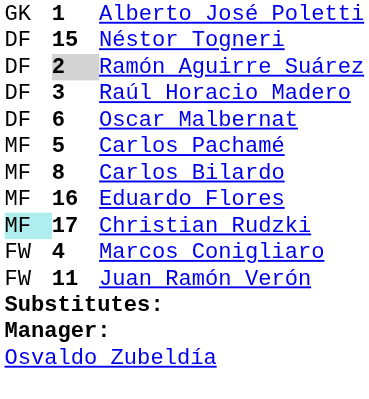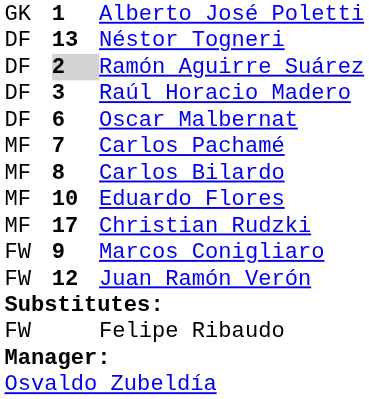 <table style="font-size:90%; margin:0.2em auto;" cellspacing="0" cellpadding="0">
 <tr>
 <th width="25"></th>
 <th width="25"></th>
 </tr>
 <tr>
 <td>GK</td>
 <td><strong>1</strong></td>
 <td> <a href='#'>Alberto José Poletti</a></td>
 </tr>
 <tr>
 <td>DF</td>
-<td><strong>15</strong></td>
+<td><strong>13</strong></td>
 <td> <a href='#'>Néstor Togneri</a></td>
 </tr>
 <tr>
 <td>DF</td>
 <td style="background: lightgrey;"><strong>2</strong></td>
 <td> <a href='#'>Ramón Aguirre Suárez</a></td>
 </tr>
 <tr>
 <td>DF</td>
 <td><strong>3</strong></td>
 <td> <a href='#'>Raúl Horacio Madero</a></td>
 </tr>
 <tr>
 <td>DF</td>
 <td><strong>6</strong></td>
 <td> <a href='#'>Oscar Malbernat</a></td>
 </tr>
 <tr>
 <td>MF</td>
-<td><strong>5</strong></td>
+<td><strong>7</strong></td>
 <td> <a href='#'>Carlos Pachamé</a></td>
 </tr>
 <tr>
 <td>MF</td>
 <td><strong>8</strong></td>
 <td> <a href='#'>Carlos Bilardo</a></td>
 </tr>
 <tr>
 <td>MF</td>
-<td><strong>16</strong></td>
+<td><strong>10</strong></td>
 <td> <a href='#'>Eduardo Flores</a></td>
 </tr>
 <tr>
-<td style="background: paleturquoise;">MF</td>
+<td>MF</td>
 <td><strong>17</strong></td>
 <td> <a href='#'>Christian Rudzki</a></td>
 <td></td>
 <td></td>
 </tr>
 <tr>
 <td>FW</td>
-<td><strong>4</strong></td>
+<td><strong>9</strong></td>
 <td> <a href='#'>Marcos Conigliaro</a></td>
 </tr>
 <tr>
 <td>FW</td>
-<td><strong>11</strong></td>
+<td><strong>12</strong></td>
 <td> <a href='#'>Juan Ramón Verón</a></td>
 </tr>
 <tr>
 <td colspan=3><strong>Substitutes:</strong></td>
+</tr>
+<tr>
+<td>FW</td>
+<td></td>
+<td> Felipe Ribaudo</td>
+<td></td>
+<td></td>
 </tr>
 <tr>
 <td colspan=3><strong>Manager:</strong></td>
 </tr>
 <tr>
 <td colspan=4> <a href='#'>Osvaldo Zubeldía</a></td>
 </tr>
 </table>
